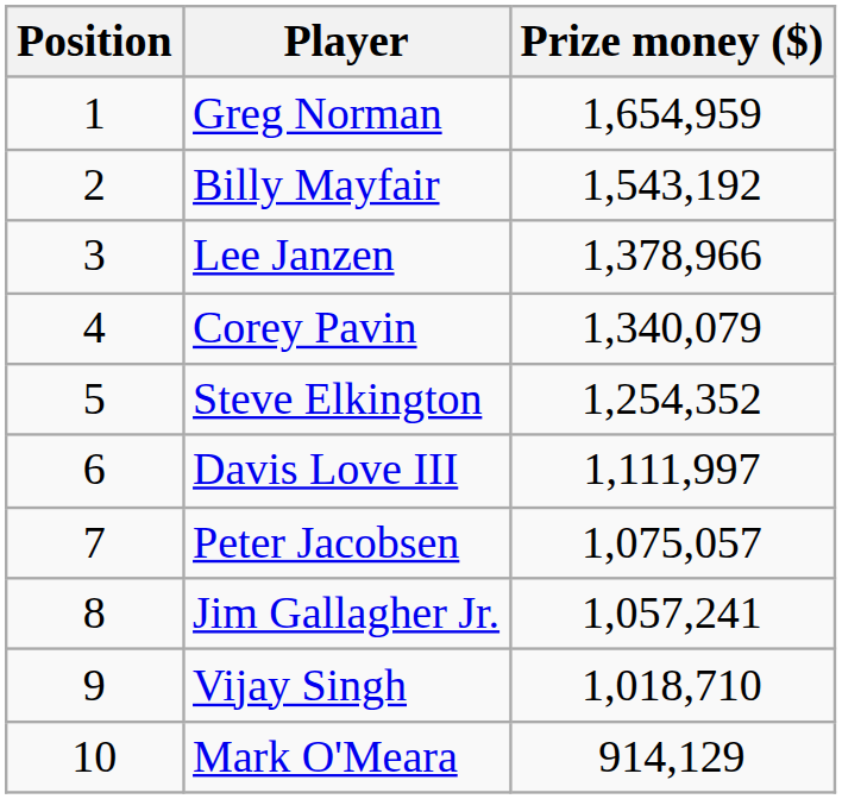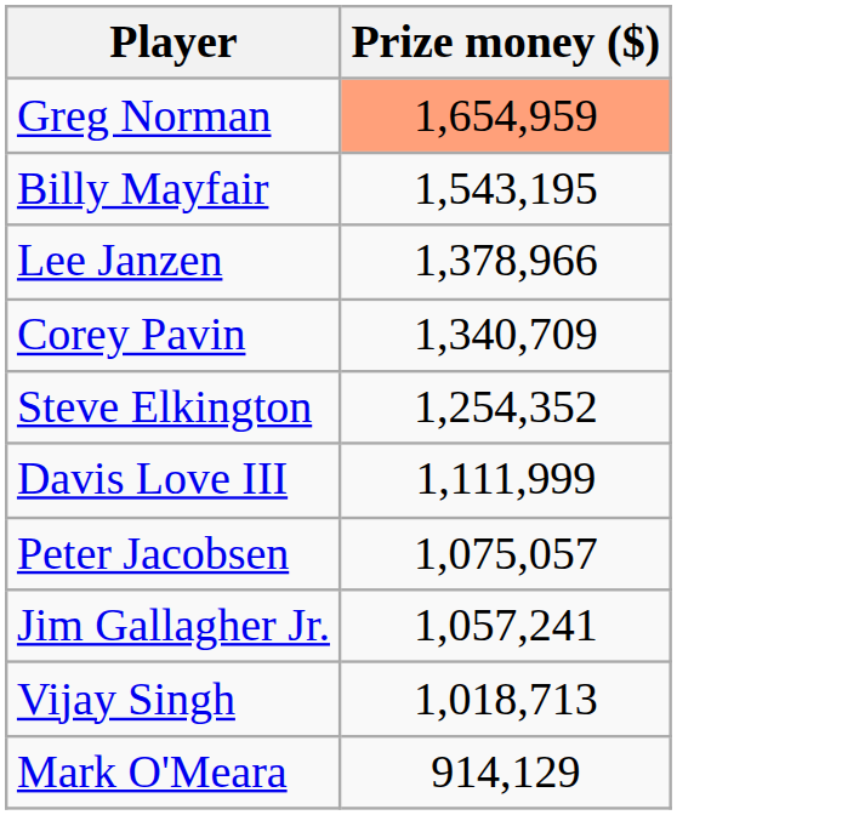 <table class="wikitable">
 <tr>
-<th>Position</th>
 <th>Player</th>
 <th>Prize money ($)</th>
 </tr>
 <tr>
-<td align=center>1</td>
 <td> <a href='#'>Greg Norman</a></td>
-<td align=center>1,654,959</td>
+<td align=center style="background: lightsalmon;">1,654,959</td>
 </tr>
 <tr>
-<td align=center>2</td>
 <td> <a href='#'>Billy Mayfair</a></td>
-<td align=center>1,543,192</td>
+<td align=center>1,543,195</td>
 </tr>
 <tr>
-<td align=center>3</td>
 <td> <a href='#'>Lee Janzen</a></td>
 <td align=center>1,378,966</td>
 </tr>
 <tr>
-<td align=center>4</td>
 <td> <a href='#'>Corey Pavin</a></td>
-<td align=center>1,340,079</td>
+<td align=center>1,340,709</td>
 </tr>
 <tr>
-<td align=center>5</td>
 <td> <a href='#'>Steve Elkington</a></td>
 <td align=center>1,254,352</td>
 </tr>
 <tr>
-<td align=center>6</td>
 <td> <a href='#'>Davis Love III</a></td>
-<td align=center>1,111,997</td>
+<td align=center>1,111,999</td>
 </tr>
 <tr>
-<td align=center>7</td>
 <td> <a href='#'>Peter Jacobsen</a></td>
 <td align=center>1,075,057</td>
 </tr>
 <tr>
-<td align=center>8</td>
 <td> <a href='#'>Jim Gallagher Jr.</a></td>
 <td align=center>1,057,241</td>
 </tr>
 <tr>
-<td align=center>9</td>
 <td> <a href='#'>Vijay Singh</a></td>
-<td align=center>1,018,710</td>
+<td align=center>1,018,713</td>
 </tr>
 <tr>
-<td align=center>10</td>
 <td> <a href='#'>Mark O'Meara</a></td>
 <td align=center>914,129</td>
 </tr>
 </table>
